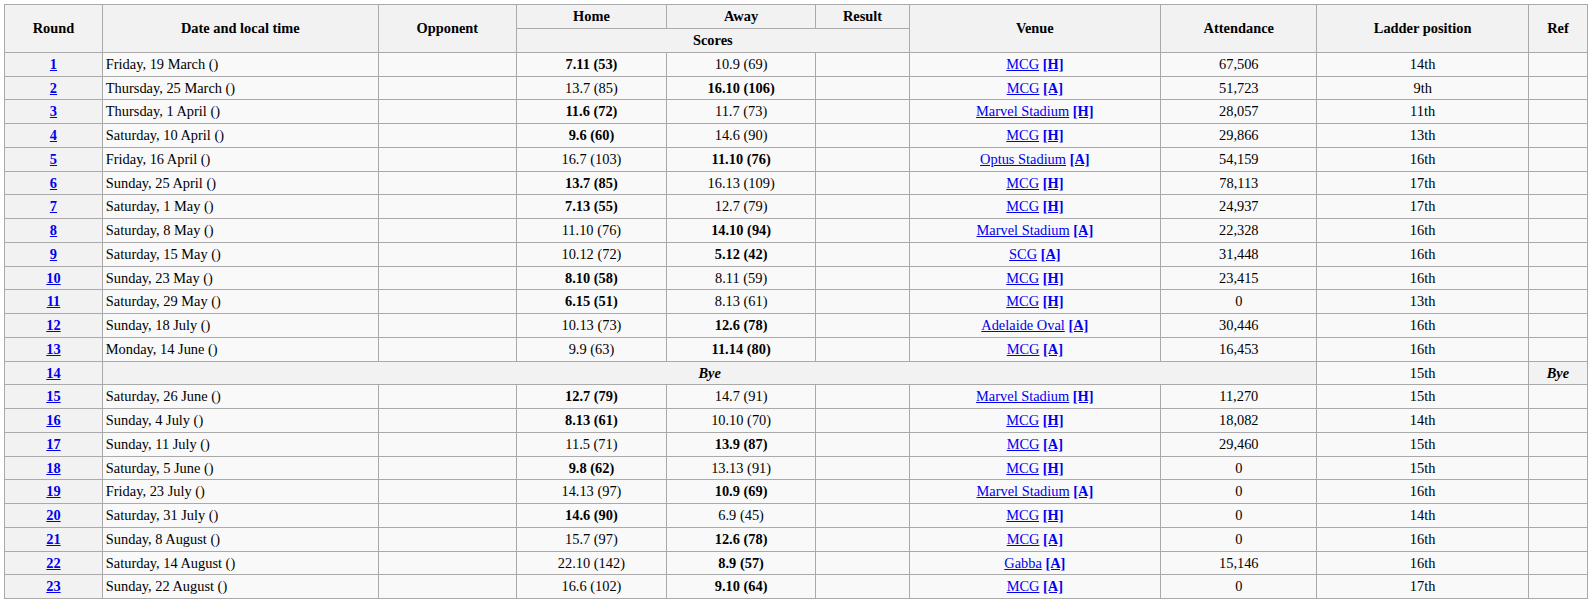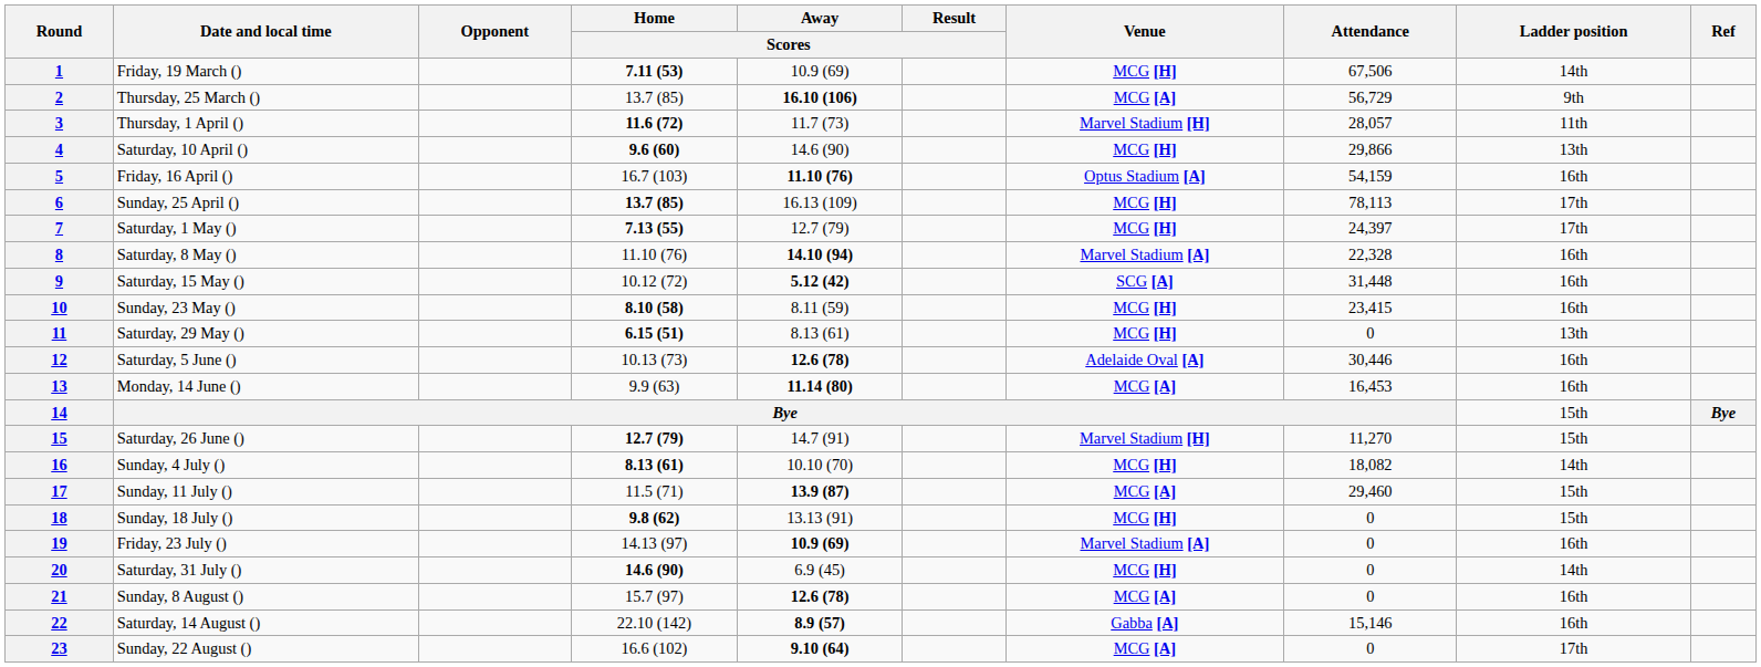 <table class="wikitable plainrowheaders" style="font-size:90%; width:100%; text-align:center;">
 <tr>
 <th rowspan="2" scope="col">Round</th>
 <th rowspan="2" scope="col">Date and local time</th>
 <th rowspan="2" scope="col">Opponent</th>
 <th scope="col">Home</th>
 <th scope="col">Away</th>
 <th scope="col">Result</th>
 <th rowspan="2" scope="col">Venue</th>
 <th rowspan="2" scope="col">Attendance</th>
 <th rowspan="2" scope="col">Ladder position</th>
 <th rowspan="2" scope="col" class="unsortable">Ref</th>
 </tr>
 <tr>
 <th colspan="3" scope="col">Scores</th>
 </tr>
 <tr>
 <th scope="row" style="text-align: center;"><a href='#'>1</a></th>
 <td align="left">Friday, 19 March ()</td>
 <td align="left"></td>
 <td><strong>7.11 (53)</strong></td>
 <td>10.9 (69)</td>
 <td></td>
 <td><a href='#'>MCG</a> <a href='#'><strong>[H]</strong></a></td>
 <td>67,506</td>
 <td>14th</td>
 <td></td>
 </tr>
 <tr>
 <th scope="row" style="text-align: center;"><a href='#'>2</a></th>
 <td align="left">Thursday, 25 March ()</td>
 <td align="left"></td>
 <td>13.7 (85)</td>
 <td><strong>16.10 (106)</strong></td>
 <td></td>
 <td><a href='#'>MCG</a> <a href='#'><strong>[A]</strong></a></td>
-<td>51,723</td>
+<td>56,729</td>
 <td>9th</td>
 <td></td>
 </tr>
 <tr>
 <th scope="row" style="text-align: center;"><a href='#'>3</a></th>
 <td align="left">Thursday, 1 April ()</td>
 <td align="left"></td>
 <td><strong>11.6 (72)</strong></td>
 <td>11.7 (73)</td>
 <td></td>
 <td><a href='#'>Marvel Stadium</a> <a href='#'><strong>[H]</strong></a></td>
 <td>28,057</td>
 <td>11th</td>
 <td></td>
 </tr>
 <tr>
 <th scope="row" style="text-align: center;"><a href='#'>4</a></th>
 <td align="left">Saturday, 10 April ()</td>
 <td align="left"></td>
 <td><strong>9.6 (60)</strong></td>
 <td>14.6 (90)</td>
 <td></td>
 <td><a href='#'>MCG</a> <a href='#'><strong>[H]</strong></a></td>
 <td>29,866</td>
 <td>13th</td>
 <td></td>
 </tr>
 <tr>
 <th scope="row" style="text-align: center;"><a href='#'>5</a></th>
 <td align="left">Friday, 16 April ()</td>
 <td align="left"></td>
 <td>16.7 (103)</td>
 <td><strong>11.10 (76)</strong></td>
 <td></td>
 <td><a href='#'>Optus Stadium</a> <a href='#'><strong>[A]</strong></a></td>
 <td>54,159</td>
 <td>16th</td>
 <td></td>
 </tr>
 <tr>
 <th scope="row" style="text-align: center;"><a href='#'>6</a></th>
 <td align="left">Sunday, 25 April ()</td>
 <td align="left"></td>
 <td><strong>13.7 (85)</strong></td>
 <td>16.13 (109)</td>
 <td></td>
 <td><a href='#'>MCG</a> <a href='#'><strong>[H]</strong></a></td>
 <td>78,113</td>
 <td>17th</td>
 <td></td>
 </tr>
 <tr>
 <th scope="row" style="text-align: center;"><a href='#'>7</a></th>
 <td align="left">Saturday, 1 May ()</td>
 <td align="left"></td>
 <td><strong>7.13 (55)</strong></td>
 <td>12.7 (79)</td>
 <td></td>
 <td><a href='#'>MCG</a> <a href='#'><strong>[H]</strong></a></td>
-<td>24,937</td>
+<td>24,397</td>
 <td>17th</td>
 <td></td>
 </tr>
 <tr>
 <th scope="row" style="text-align: center;"><a href='#'>8</a></th>
 <td align="left">Saturday, 8 May ()</td>
 <td align="left"></td>
 <td>11.10 (76)</td>
 <td><strong>14.10 (94)</strong></td>
 <td></td>
 <td><a href='#'>Marvel Stadium</a> <a href='#'><strong>[A]</strong></a></td>
 <td>22,328</td>
 <td>16th</td>
 <td></td>
 </tr>
 <tr>
 <th scope="row" style="text-align: center;"><a href='#'>9</a></th>
 <td align="left">Saturday, 15 May ()</td>
 <td align="left"></td>
 <td>10.12 (72)</td>
 <td><strong>5.12 (42)</strong></td>
 <td></td>
 <td><a href='#'>SCG</a> <a href='#'><strong>[A]</strong></a></td>
 <td>31,448</td>
 <td>16th</td>
 <td></td>
 </tr>
 <tr>
 <th scope="row" style="text-align: center;"><a href='#'>10</a></th>
 <td align="left">Sunday, 23 May ()</td>
 <td align="left"></td>
 <td><strong>8.10 (58)</strong></td>
 <td>8.11 (59)</td>
 <td></td>
 <td><a href='#'>MCG</a> <a href='#'><strong>[H]</strong></a></td>
 <td>23,415</td>
 <td>16th</td>
 <td></td>
 </tr>
 <tr>
 <th scope="row" style="text-align: center;"><a href='#'>11</a></th>
 <td align="left">Saturday, 29 May ()</td>
 <td align="left"></td>
 <td><strong>6.15 (51)</strong></td>
 <td>8.13 (61)</td>
 <td></td>
 <td><a href='#'>MCG</a> <a href='#'><strong>[H]</strong></a></td>
 <td>0</td>
 <td>13th</td>
 <td></td>
 </tr>
 <tr>
 <th scope="row" style="text-align: center;"><a href='#'>12</a></th>
-<td align="left">Sunday, 18 July ()</td>
+<td align="left">Saturday, 5 June ()</td>
 <td align="left"></td>
 <td>10.13 (73)</td>
 <td><strong>12.6 (78)</strong></td>
 <td></td>
 <td><a href='#'>Adelaide Oval</a> <a href='#'><strong>[A]</strong></a></td>
 <td>30,446</td>
 <td>16th</td>
 <td></td>
 </tr>
 <tr>
 <th scope="row" style="text-align: center;"><a href='#'>13</a></th>
 <td align="left">Monday, 14 June ()</td>
 <td align="left"></td>
 <td>9.9 (63)</td>
 <td><strong>11.14 (80)</strong></td>
 <td></td>
 <td><a href='#'>MCG</a> <a href='#'><strong>[A]</strong></a></td>
 <td>16,453</td>
 <td>16th</td>
 <td></td>
 </tr>
 <tr>
 <th scope="row" style="text-align: center;"><a href='#'>14</a></th>
 <th colspan=7><span><em>Bye</em></span></th>
 <td>15th</td>
 <th><span><em>Bye</em></span></th>
 </tr>
 <tr>
 <th scope="row" style="text-align: center;"><a href='#'>15</a></th>
 <td align="left">Saturday, 26 June ()</td>
 <td align="left"></td>
 <td><strong>12.7 (79)</strong></td>
 <td>14.7 (91)</td>
 <td></td>
 <td><a href='#'>Marvel Stadium</a> <a href='#'><strong>[H]</strong></a></td>
 <td>11,270</td>
 <td>15th</td>
 <td></td>
 </tr>
 <tr>
 <th scope="row" style="text-align: center;"><a href='#'>16</a></th>
 <td align="left">Sunday, 4 July ()</td>
 <td align="left"></td>
 <td><strong>8.13 (61)</strong></td>
 <td>10.10 (70)</td>
 <td></td>
 <td><a href='#'>MCG</a> <a href='#'><strong>[H]</strong></a></td>
 <td>18,082</td>
 <td>14th</td>
 <td></td>
 </tr>
 <tr>
 <th scope="row" style="text-align: center;"><a href='#'>17</a></th>
 <td align="left">Sunday, 11 July ()</td>
 <td align="left"></td>
 <td>11.5 (71)</td>
 <td><strong>13.9 (87)</strong></td>
 <td></td>
 <td><a href='#'>MCG</a> <a href='#'><strong>[A]</strong></a></td>
 <td>29,460</td>
 <td>15th</td>
 <td></td>
 </tr>
 <tr>
 <th scope="row" style="text-align: center;"><a href='#'>18</a></th>
-<td align="left">Saturday, 5 June ()</td>
+<td align="left">Sunday, 18 July ()</td>
 <td align="left"></td>
 <td><strong>9.8 (62)</strong></td>
 <td>13.13 (91)</td>
 <td></td>
 <td><a href='#'>MCG</a> <a href='#'><strong>[H]</strong></a></td>
 <td>0</td>
 <td>15th</td>
 <td></td>
 </tr>
 <tr>
 <th scope="row" style="text-align: center;"><a href='#'>19</a></th>
 <td align="left">Friday, 23 July ()</td>
 <td align="left"></td>
 <td>14.13 (97)</td>
 <td><strong>10.9 (69)</strong></td>
 <td></td>
 <td><a href='#'>Marvel Stadium</a> <a href='#'><strong>[A]</strong></a></td>
 <td>0</td>
 <td>16th</td>
 <td></td>
 </tr>
 <tr>
 <th scope="row" style="text-align: center;"><a href='#'>20</a></th>
 <td align="left">Saturday, 31 July ()</td>
 <td align="left"></td>
 <td><strong>14.6 (90)</strong></td>
 <td>6.9 (45)</td>
 <td></td>
 <td><a href='#'>MCG</a> <a href='#'><strong>[H]</strong></a></td>
 <td>0</td>
 <td>14th</td>
 <td></td>
 </tr>
 <tr>
 <th scope="row" style="text-align: center;"><a href='#'>21</a></th>
 <td align="left">Sunday, 8 August ()</td>
 <td align="left"></td>
 <td>15.7 (97)</td>
 <td><strong>12.6 (78)</strong></td>
 <td></td>
 <td><a href='#'>MCG</a> <a href='#'><strong>[A]</strong></a></td>
 <td>0</td>
 <td>16th</td>
 <td></td>
 </tr>
 <tr>
 <th scope="row" style="text-align: center;"><a href='#'>22</a></th>
 <td align="left">Saturday, 14 August ()</td>
 <td align="left"></td>
 <td>22.10 (142)</td>
 <td><strong>8.9 (57)</strong></td>
 <td></td>
 <td><a href='#'>Gabba</a> <a href='#'><strong>[A]</strong></a></td>
 <td>15,146</td>
 <td>16th</td>
 <td></td>
 </tr>
 <tr>
 <th scope="row" style="text-align: center;"><a href='#'>23</a></th>
 <td align="left">Sunday, 22 August ()</td>
 <td align="left"></td>
 <td>16.6 (102)</td>
 <td><strong>9.10 (64)</strong></td>
 <td></td>
 <td><a href='#'>MCG</a> <a href='#'><strong>[A]</strong></a></td>
 <td>0</td>
 <td>17th</td>
 <td></td>
 </tr>
 </table>
